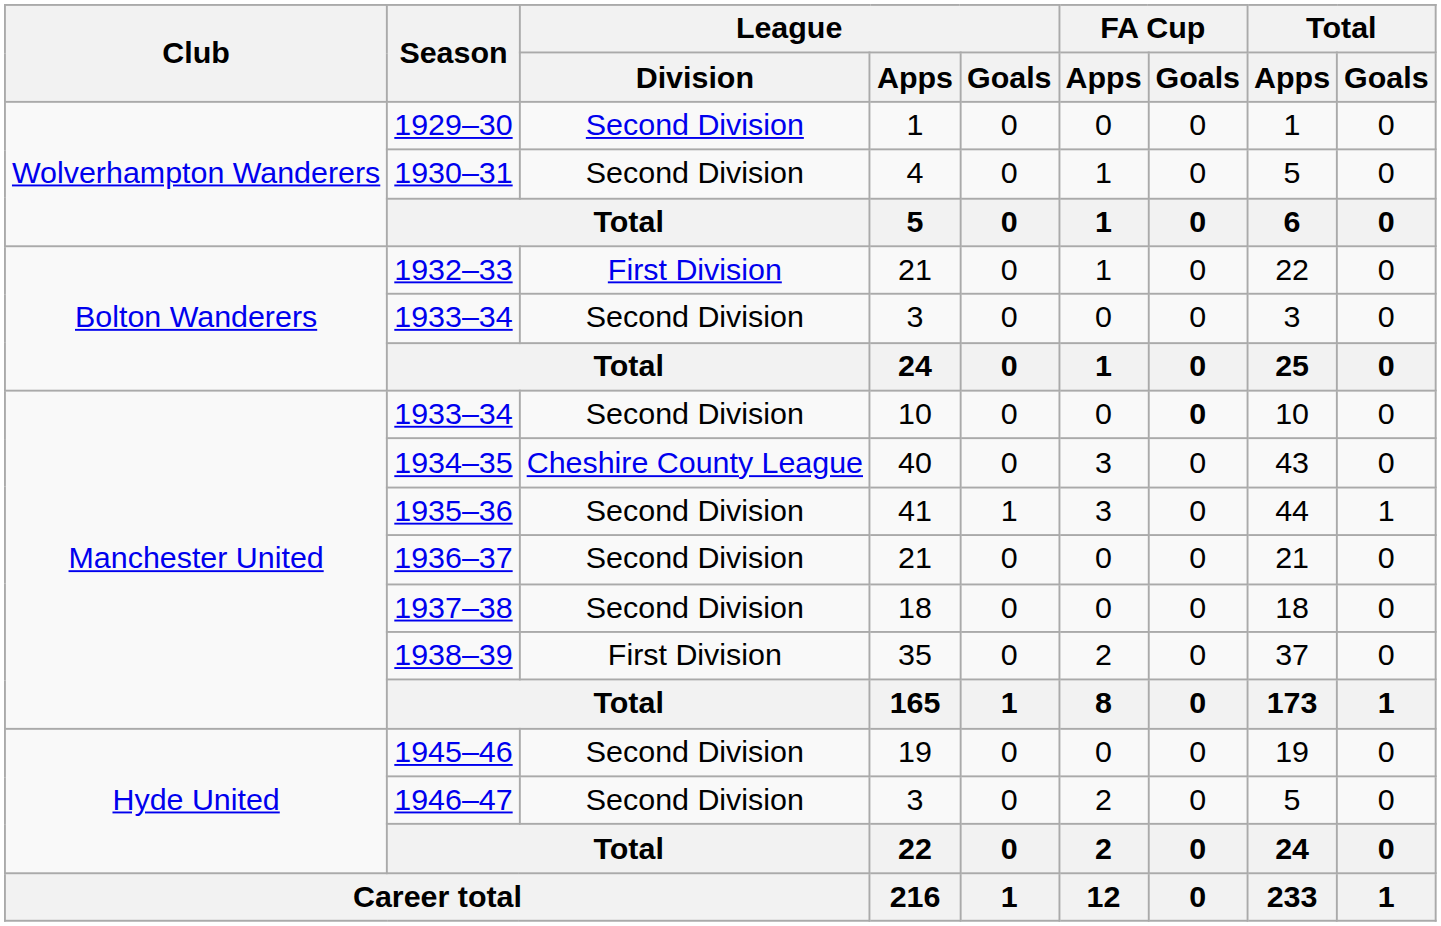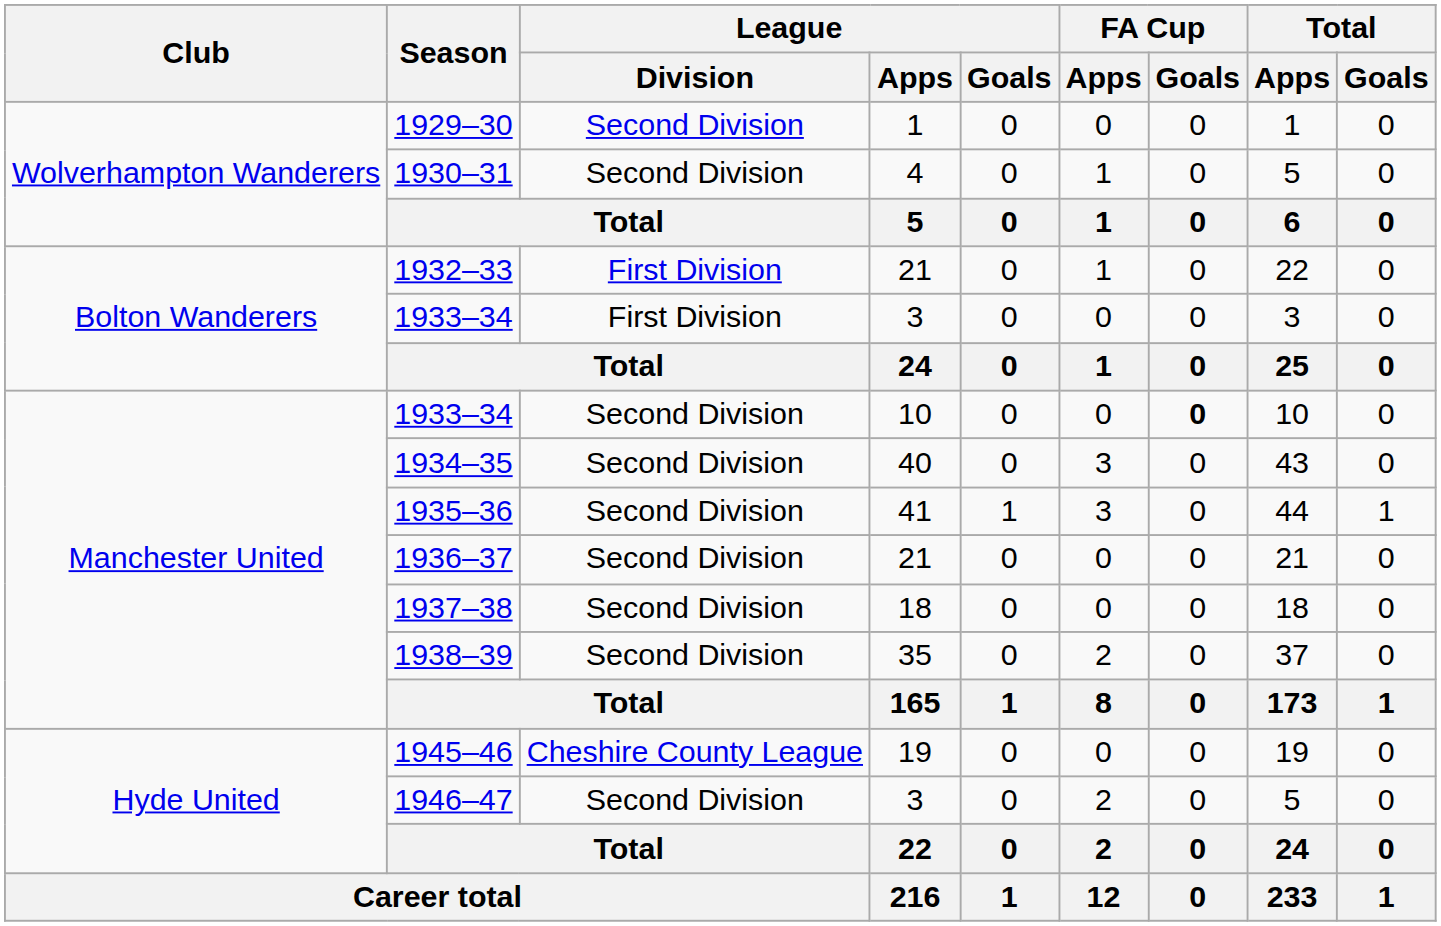 <table class="wikitable" style="text-align: center;">
 <tr>
 <th rowspan="2">Club</th>
 <th rowspan="2">Season</th>
 <th colspan="3">League</th>
 <th colspan="2">FA Cup</th>
 <th colspan="2">Total</th>
 </tr>
 <tr>
 <th>Division</th>
 <th>Apps</th>
 <th>Goals</th>
 <th>Apps</th>
 <th>Goals</th>
 <th>Apps</th>
 <th>Goals</th>
 </tr>
 <tr>
 <td rowspan="3"><a href='#'>Wolverhampton Wanderers</a></td>
 <td><a href='#'>1929–30</a></td>
 <td><a href='#'>Second Division</a></td>
 <td>1</td>
 <td>0</td>
 <td>0</td>
 <td>0</td>
 <td>1</td>
 <td>0</td>
 </tr>
 <tr>
 <td><a href='#'>1930–31</a></td>
 <td>Second Division</td>
 <td>4</td>
 <td>0</td>
 <td>1</td>
 <td>0</td>
 <td>5</td>
 <td>0</td>
 </tr>
 <tr>
 <th colspan="2">Total</th>
 <th>5</th>
 <th>0</th>
 <th>1</th>
 <th>0</th>
 <th>6</th>
 <th>0</th>
 </tr>
 <tr>
 <td rowspan="3"><a href='#'>Bolton Wanderers</a></td>
 <td><a href='#'>1932–33</a></td>
 <td><a href='#'>First Division</a></td>
 <td>21</td>
 <td>0</td>
 <td>1</td>
 <td>0</td>
 <td>22</td>
 <td>0</td>
 </tr>
 <tr>
 <td><a href='#'>1933–34</a></td>
-<td>Second Division</td>
+<td>First Division</td>
 <td>3</td>
 <td>0</td>
 <td>0</td>
 <td>0</td>
 <td>3</td>
 <td>0</td>
 </tr>
 <tr>
 <th colspan="2">Total</th>
 <th>24</th>
 <th>0</th>
 <th>1</th>
 <th>0</th>
 <th>25</th>
 <th>0</th>
 </tr>
 <tr>
 <td rowspan="7"><a href='#'>Manchester United</a></td>
 <td><a href='#'>1933–34</a></td>
 <td>Second Division</td>
 <td>10</td>
 <td>0</td>
 <td>0</td>
 <td><strong>0</strong></td>
 <td>10</td>
 <td>0</td>
 </tr>
 <tr>
 <td><a href='#'>1934–35</a></td>
-<td><a href='#'>Cheshire County League</a></td>
+<td>Second Division</td>
 <td>40</td>
 <td>0</td>
 <td>3</td>
 <td>0</td>
 <td>43</td>
 <td>0</td>
 </tr>
 <tr>
 <td><a href='#'>1935–36</a></td>
 <td>Second Division</td>
 <td>41</td>
 <td>1</td>
 <td>3</td>
 <td>0</td>
 <td>44</td>
 <td>1</td>
 </tr>
 <tr>
 <td><a href='#'>1936–37</a></td>
 <td>Second Division</td>
 <td>21</td>
 <td>0</td>
 <td>0</td>
 <td>0</td>
 <td>21</td>
 <td>0</td>
 </tr>
 <tr>
 <td><a href='#'>1937–38</a></td>
 <td>Second Division</td>
 <td>18</td>
 <td>0</td>
 <td>0</td>
 <td>0</td>
 <td>18</td>
 <td>0</td>
 </tr>
 <tr>
 <td><a href='#'>1938–39</a></td>
-<td>First Division</td>
+<td>Second Division</td>
 <td>35</td>
 <td>0</td>
 <td>2</td>
 <td>0</td>
 <td>37</td>
 <td>0</td>
 </tr>
 <tr>
 <th colspan="2">Total</th>
 <th>165</th>
 <th>1</th>
 <th>8</th>
 <th>0</th>
 <th>173</th>
 <th>1</th>
 </tr>
 <tr>
 <td rowspan="3"><a href='#'>Hyde United</a></td>
 <td><a href='#'>1945–46</a></td>
-<td>Second Division</td>
+<td><a href='#'>Cheshire County League</a></td>
 <td>19</td>
 <td>0</td>
 <td>0</td>
 <td>0</td>
 <td>19</td>
 <td>0</td>
 </tr>
 <tr>
 <td><a href='#'>1946–47</a></td>
 <td>Second Division</td>
 <td>3</td>
 <td>0</td>
 <td>2</td>
 <td>0</td>
 <td>5</td>
 <td>0</td>
 </tr>
 <tr>
 <th colspan="2">Total</th>
 <th>22</th>
 <th>0</th>
 <th>2</th>
 <th>0</th>
 <th>24</th>
 <th>0</th>
 </tr>
 <tr>
 <th colspan="3">Career total</th>
 <th>216</th>
 <th>1</th>
 <th>12</th>
 <th>0</th>
 <th>233</th>
 <th>1</th>
 </tr>
 </table>
